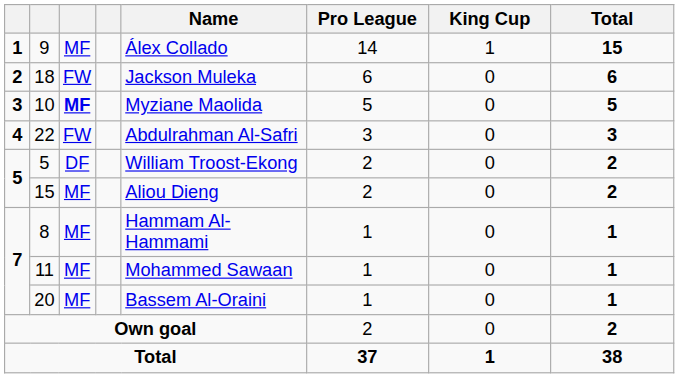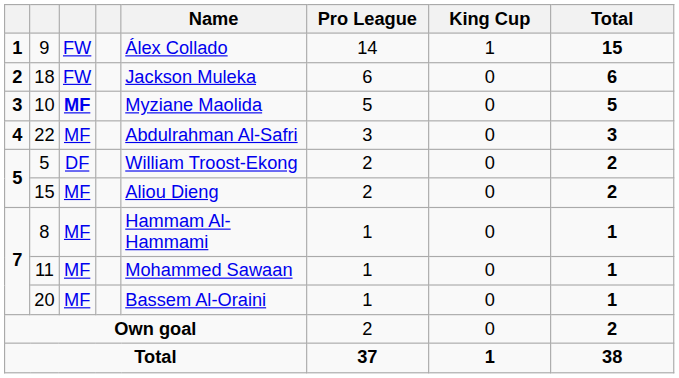 <table class="wikitable" style="text-align:center">
 <tr>
 <th width=15></th>
 <th width=15></th>
 <th width=15></th>
 <th width=15></th>
 <th width=155>Name</th>
 <th width=100>Pro League</th>
 <th width=100>King Cup</th>
 <th width=100>Total</th>
 </tr>
 <tr>
 <td><strong>1</strong></td>
 <td>9</td>
-<td><a href='#'>MF</a></td>
+<td><a href='#'>FW</a></td>
 <td></td>
 <td align=left><a href='#'>Álex Collado</a></td>
 <td>14</td>
 <td>1</td>
 <td><strong>15</strong></td>
 </tr>
 <tr>
 <td><strong>2</strong></td>
 <td>18</td>
 <td><a href='#'>FW</a></td>
 <td></td>
 <td align=left><a href='#'>Jackson Muleka</a></td>
 <td>6</td>
 <td>0</td>
 <td><strong>6</strong></td>
 </tr>
 <tr>
 <td><strong>3</strong></td>
 <td>10</td>
 <td><strong><a href='#'>MF</a></strong></td>
 <td></td>
 <td align=left><a href='#'>Myziane Maolida</a></td>
 <td>5</td>
 <td>0</td>
 <td><strong>5</strong></td>
 </tr>
 <tr>
 <td><strong>4</strong></td>
 <td>22</td>
-<td><a href='#'>FW</a></td>
+<td><a href='#'>MF</a></td>
 <td></td>
 <td align=left><a href='#'>Abdulrahman Al-Safri</a></td>
 <td>3</td>
 <td>0</td>
 <td><strong>3</strong></td>
 </tr>
 <tr>
 <td rowspan=2><strong>5</strong></td>
 <td>5</td>
 <td><a href='#'>DF</a></td>
 <td></td>
 <td align=left><a href='#'>William Troost-Ekong</a></td>
 <td>2</td>
 <td>0</td>
 <td><strong>2</strong></td>
 </tr>
 <tr>
 <td>15</td>
 <td><a href='#'>MF</a></td>
 <td></td>
 <td align=left><a href='#'>Aliou Dieng</a></td>
 <td>2</td>
 <td>0</td>
 <td><strong>2</strong></td>
 </tr>
 <tr>
 <td rowspan=3><strong>7</strong></td>
 <td>8</td>
 <td><a href='#'>MF</a></td>
 <td></td>
 <td align=left><a href='#'>Hammam Al-Hammami</a></td>
 <td>1</td>
 <td>0</td>
 <td><strong>1</strong></td>
 </tr>
 <tr>
 <td>11</td>
 <td><a href='#'>MF</a></td>
 <td></td>
 <td align=left><a href='#'>Mohammed Sawaan</a></td>
 <td>1</td>
 <td>0</td>
 <td><strong>1</strong></td>
 </tr>
 <tr>
 <td>20</td>
 <td><a href='#'>MF</a></td>
 <td></td>
 <td align=left><a href='#'>Bassem Al-Oraini</a></td>
 <td>1</td>
 <td>0</td>
 <td><strong>1</strong></td>
 </tr>
 <tr>
 <td colspan=5><strong>Own goal</strong></td>
 <td>2</td>
 <td>0</td>
 <td><strong>2</strong></td>
 </tr>
 <tr>
 <td colspan=5><strong>Total</strong></td>
 <td><strong>37</strong></td>
 <td><strong>1</strong></td>
 <td><strong>38</strong></td>
 </tr>
 </table>
